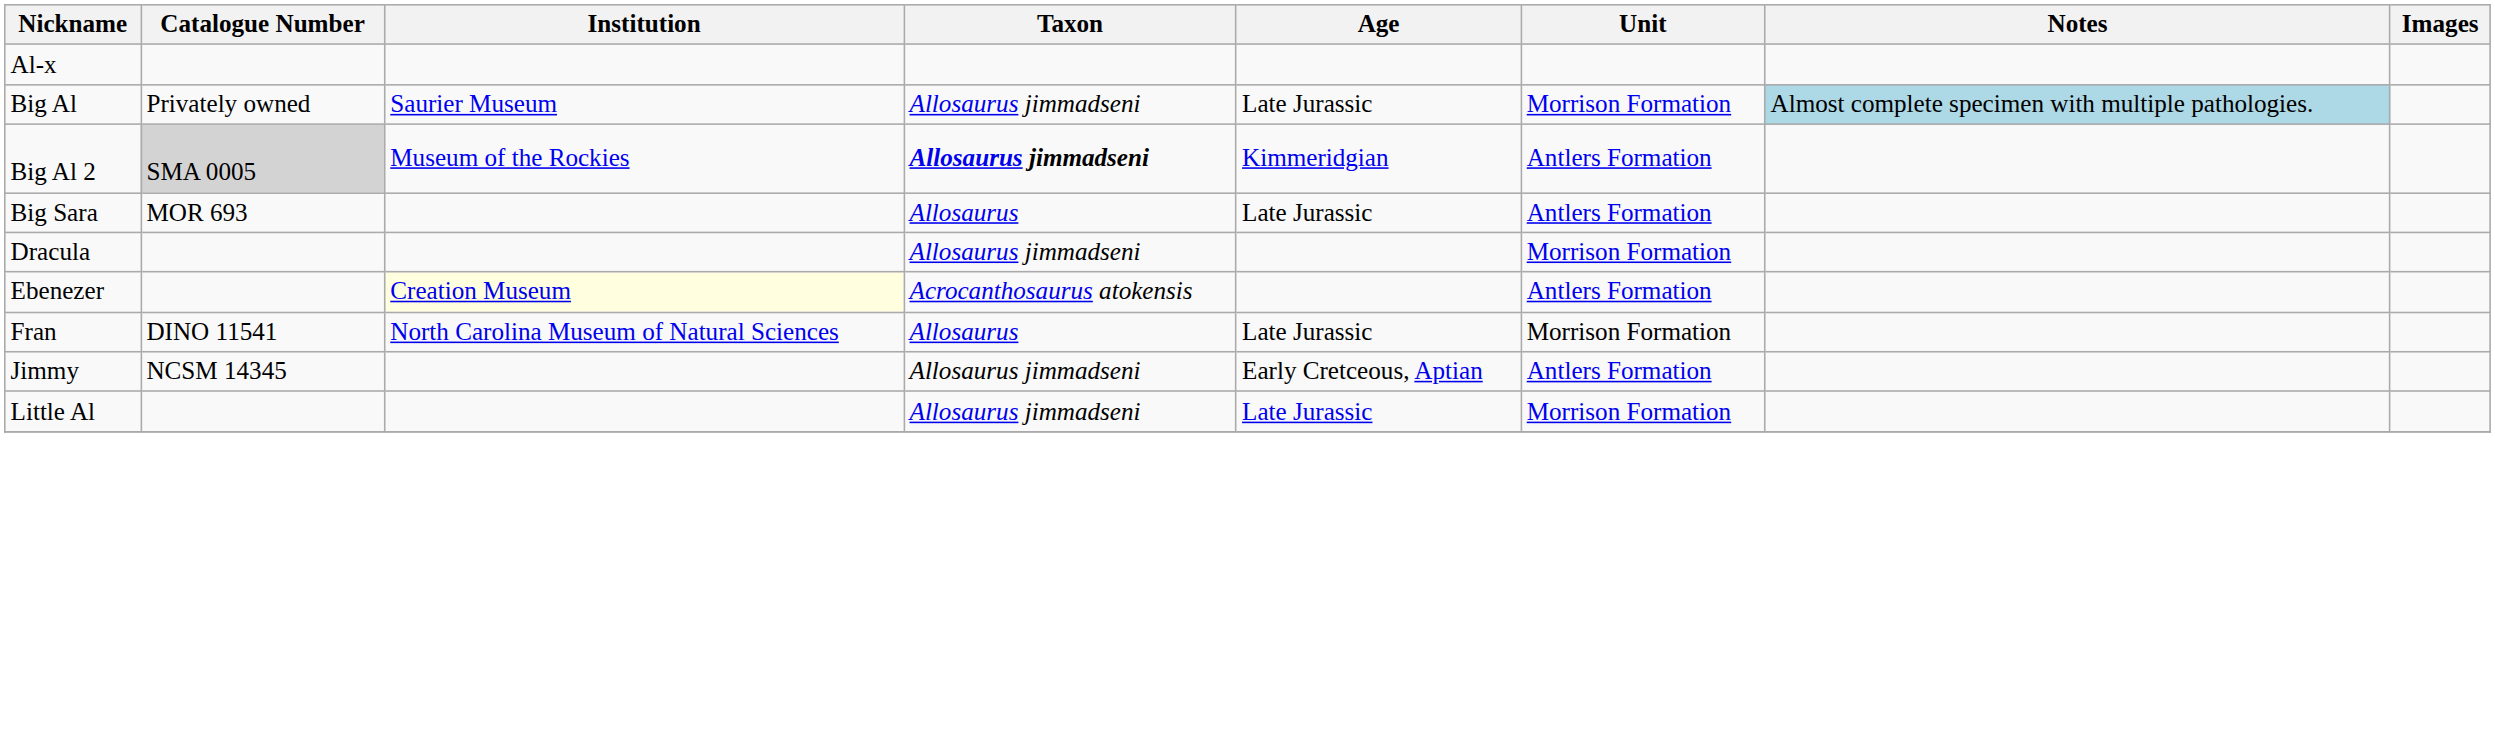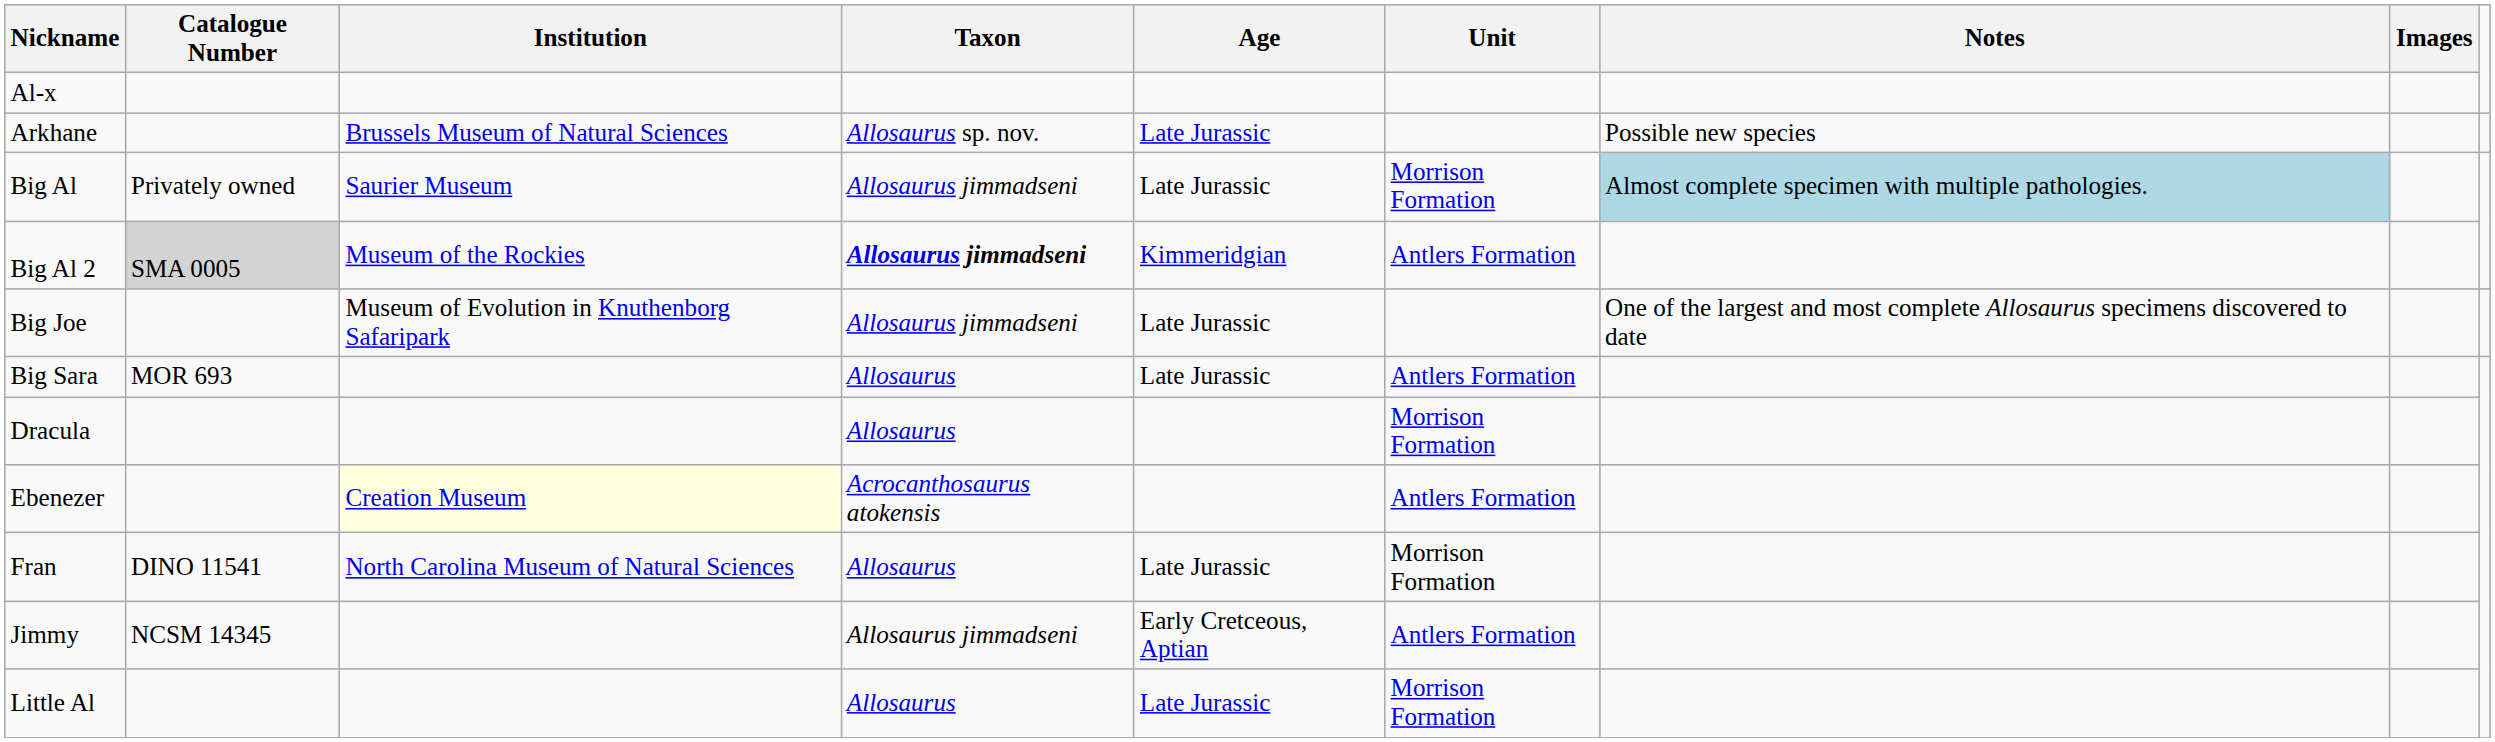 <table class="wikitable sortable" align="center" width="100%">
 <tr>
 <th>Nickname</th>
 <th>Catalogue Number</th>
 <th>Institution</th>
 <th>Taxon</th>
 <th>Age</th>
 <th>Unit</th>
 <th>Notes</th>
 <th>Images</th>
 </tr>
 <tr>
 <td>Al-x</td>
 <td></td>
 <td></td>
 <td></td>
 <td></td>
 <td></td>
+<td></td>
+<td></td>
+</tr>
+<tr>
+<td>Arkhane</td>
+<td></td>
+<td><a href='#'>Brussels Museum of Natural Sciences</a></td>
+<td><em><a href='#'>Allosaurus</a></em> sp. nov.</td>
+<td><a href='#'>Late Jurassic</a></td>
+<td></td>
+<td>Possible new species</td>
 <td></td>
 <td></td>
 </tr>
 <tr>
 <td>Big Al</td>
 <td>Privately owned</td>
 <td><a href='#'>Saurier Museum</a></td>
 <td><em><a href='#'>Allosaurus</a> jimmadseni</em></td>
 <td>Late Jurassic</td>
 <td><a href='#'>Morrison Formation</a></td>
 <td style="background: lightblue;">Almost complete specimen with multiple pathologies.</td>
 <td></td>
 </tr>
 <tr>
 <td><br>Big Al 2</td>
 <td style="background: lightgrey;"><br>SMA 0005</td>
 <td><a href='#'>Museum of the Rockies</a></td>
 <td><strong><em><a href='#'>Allosaurus</a> jimmadseni</em></strong></td>
 <td><a href='#'>Kimmeridgian</a></td>
 <td><a href='#'>Antlers Formation</a></td>
 <td></td>
 <td></td>
 </tr>
 <tr>
+<td>Big Joe</td>
+<td></td>
+<td>Museum of Evolution in <a href='#'>Knuthenborg Safaripark</a></td>
+<td><em><a href='#'>Allosaurus</a> jimmadseni</em></td>
+<td>Late Jurassic</td>
+<td></td>
+<td>One of the largest and most complete <em>Allosaurus</em> specimens discovered to date</td>
+<td></td>
+<td></td>
+</tr>
+<tr>
 <td>Big Sara</td>
 <td>MOR 693</td>
 <td></td>
 <td><em><a href='#'>Allosaurus</a></em></td>
 <td>Late Jurassic</td>
 <td><a href='#'>Antlers Formation</a></td>
 <td></td>
 <td></td>
 </tr>
 <tr>
 <td>Dracula</td>
 <td></td>
 <td></td>
-<td><em><a href='#'>Allosaurus</a> jimmadseni</em></td>
+<td><em><a href='#'>Allosaurus</a></em></td>
 <td></td>
 <td><a href='#'>Morrison Formation</a></td>
 <td></td>
 <td></td>
 </tr>
 <tr>
 <td>Ebenezer</td>
 <td></td>
 <td style="background: lightyellow;"><a href='#'>Creation Museum</a></td>
 <td><em><a href='#'>Acrocanthosaurus</a> atokensis</em></td>
 <td></td>
 <td><a href='#'>Antlers Formation</a></td>
 <td></td>
 <td></td>
 </tr>
 <tr>
 <td>Fran</td>
 <td>DINO 11541</td>
 <td><a href='#'>North Carolina Museum of Natural Sciences</a></td>
 <td><em><a href='#'>Allosaurus</a></em></td>
 <td>Late Jurassic</td>
 <td>Morrison Formation</td>
 <td></td>
 <td></td>
 </tr>
 <tr>
 <td>Jimmy</td>
 <td>NCSM 14345</td>
 <td></td>
 <td><em>Allosaurus jimmadseni</em></td>
 <td>Early Cretceous, <a href='#'>Aptian</a></td>
 <td><a href='#'>Antlers Formation</a></td>
 <td></td>
 <td></td>
 </tr>
 <tr>
 <td>Little Al</td>
 <td></td>
 <td></td>
-<td><em><a href='#'>Allosaurus</a> jimmadseni</em></td>
+<td><em><a href='#'>Allosaurus</a></em></td>
 <td><a href='#'>Late Jurassic</a></td>
 <td><a href='#'>Morrison Formation</a></td>
 <td></td>
 <td></td>
 </tr>
 <tr>
 </tr>
 <tr>
 </tr>
 </table>
